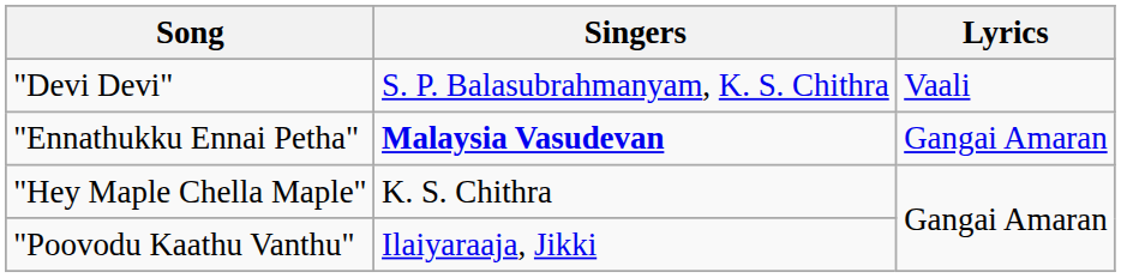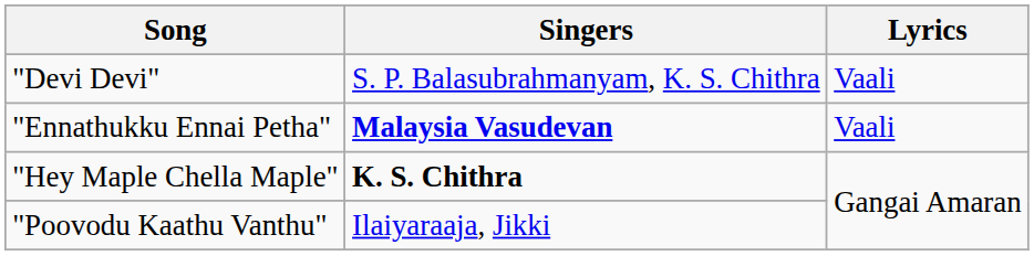 <table class="wikitable" style="font-size: 95%;">
 <tr>
 <th>Song</th>
 <th>Singers</th>
 <th>Lyrics</th>
 </tr>
 <tr>
 <td>"Devi Devi"</td>
 <td><a href='#'>S. P. Balasubrahmanyam</a>, <a href='#'>K. S. Chithra</a></td>
 <td><a href='#'>Vaali</a></td>
 </tr>
 <tr>
 <td>"Ennathukku Ennai Petha"</td>
 <td><strong><a href='#'>Malaysia Vasudevan</a></strong></td>
-<td><a href='#'>Gangai Amaran</a></td>
+<td><a href='#'>Vaali</a></td>
 </tr>
 <tr>
 <td>"Hey Maple Chella Maple"</td>
-<td>K. S. Chithra</td>
+<td><strong>K. S. Chithra</strong></td>
 <td rowspan=2>Gangai Amaran</td>
 </tr>
 <tr>
 <td>"Poovodu Kaathu Vanthu"</td>
 <td><a href='#'>Ilaiyaraaja</a>, <a href='#'>Jikki</a></td>
 </tr>
 </table>
